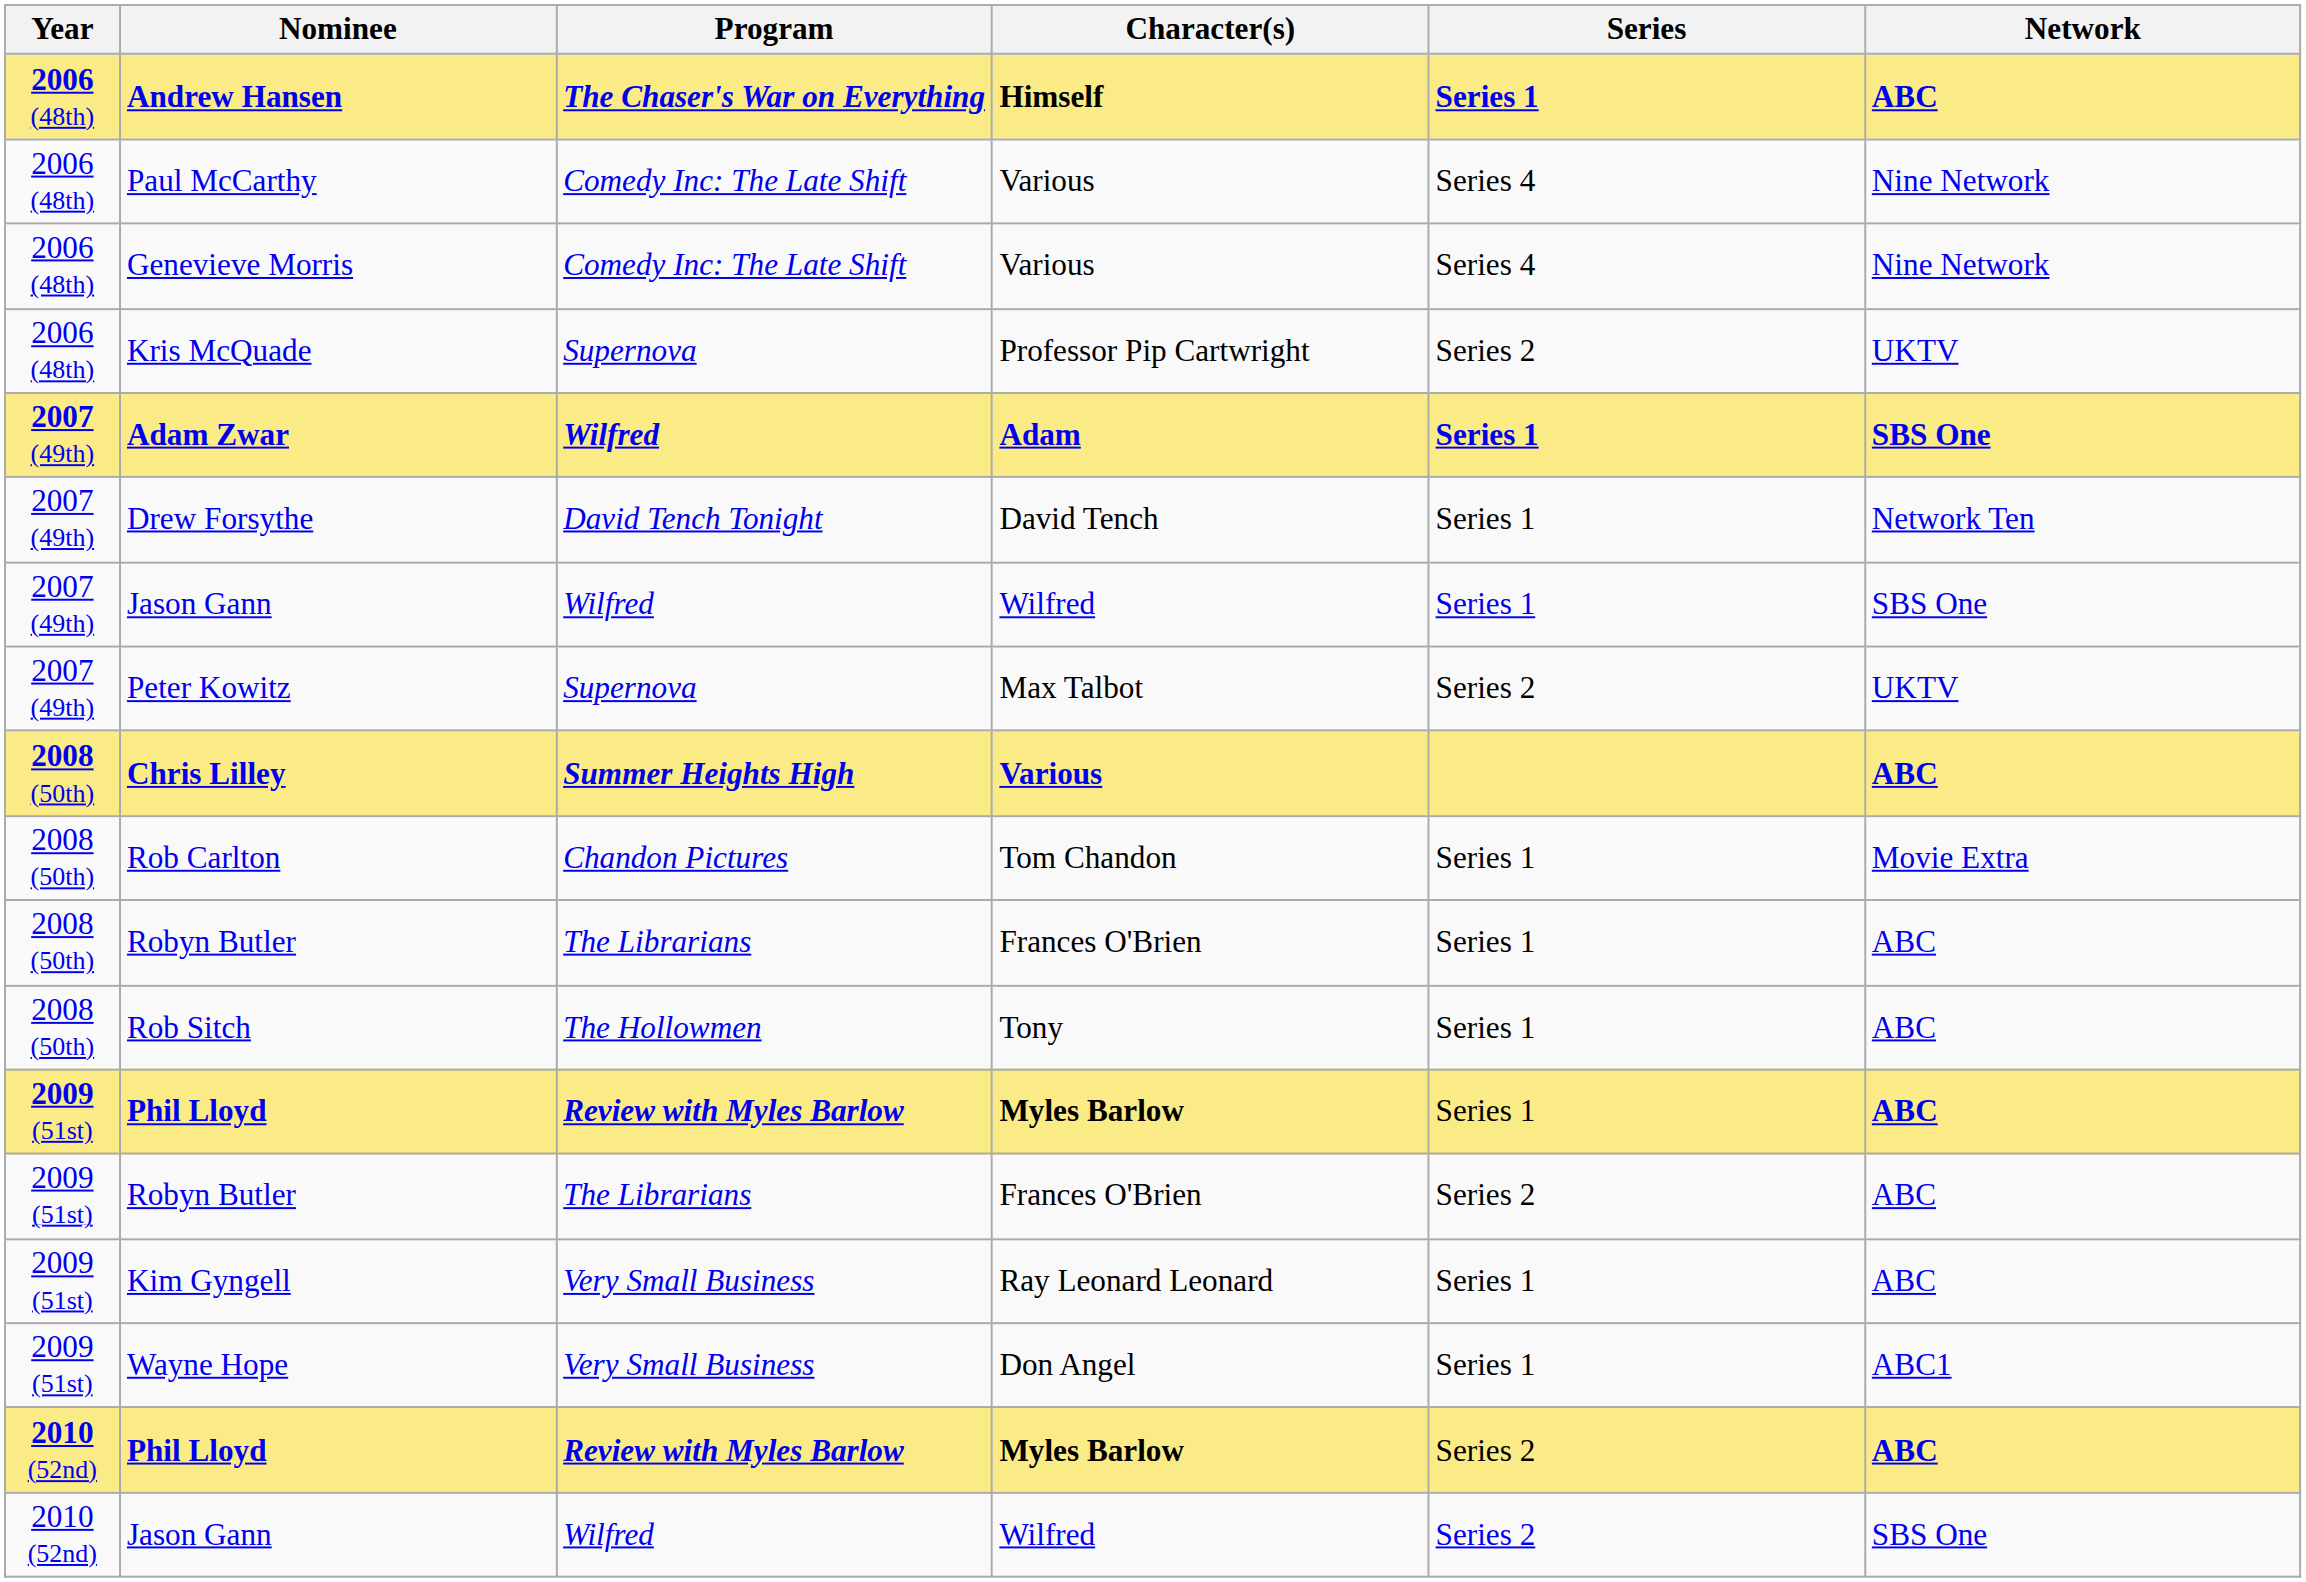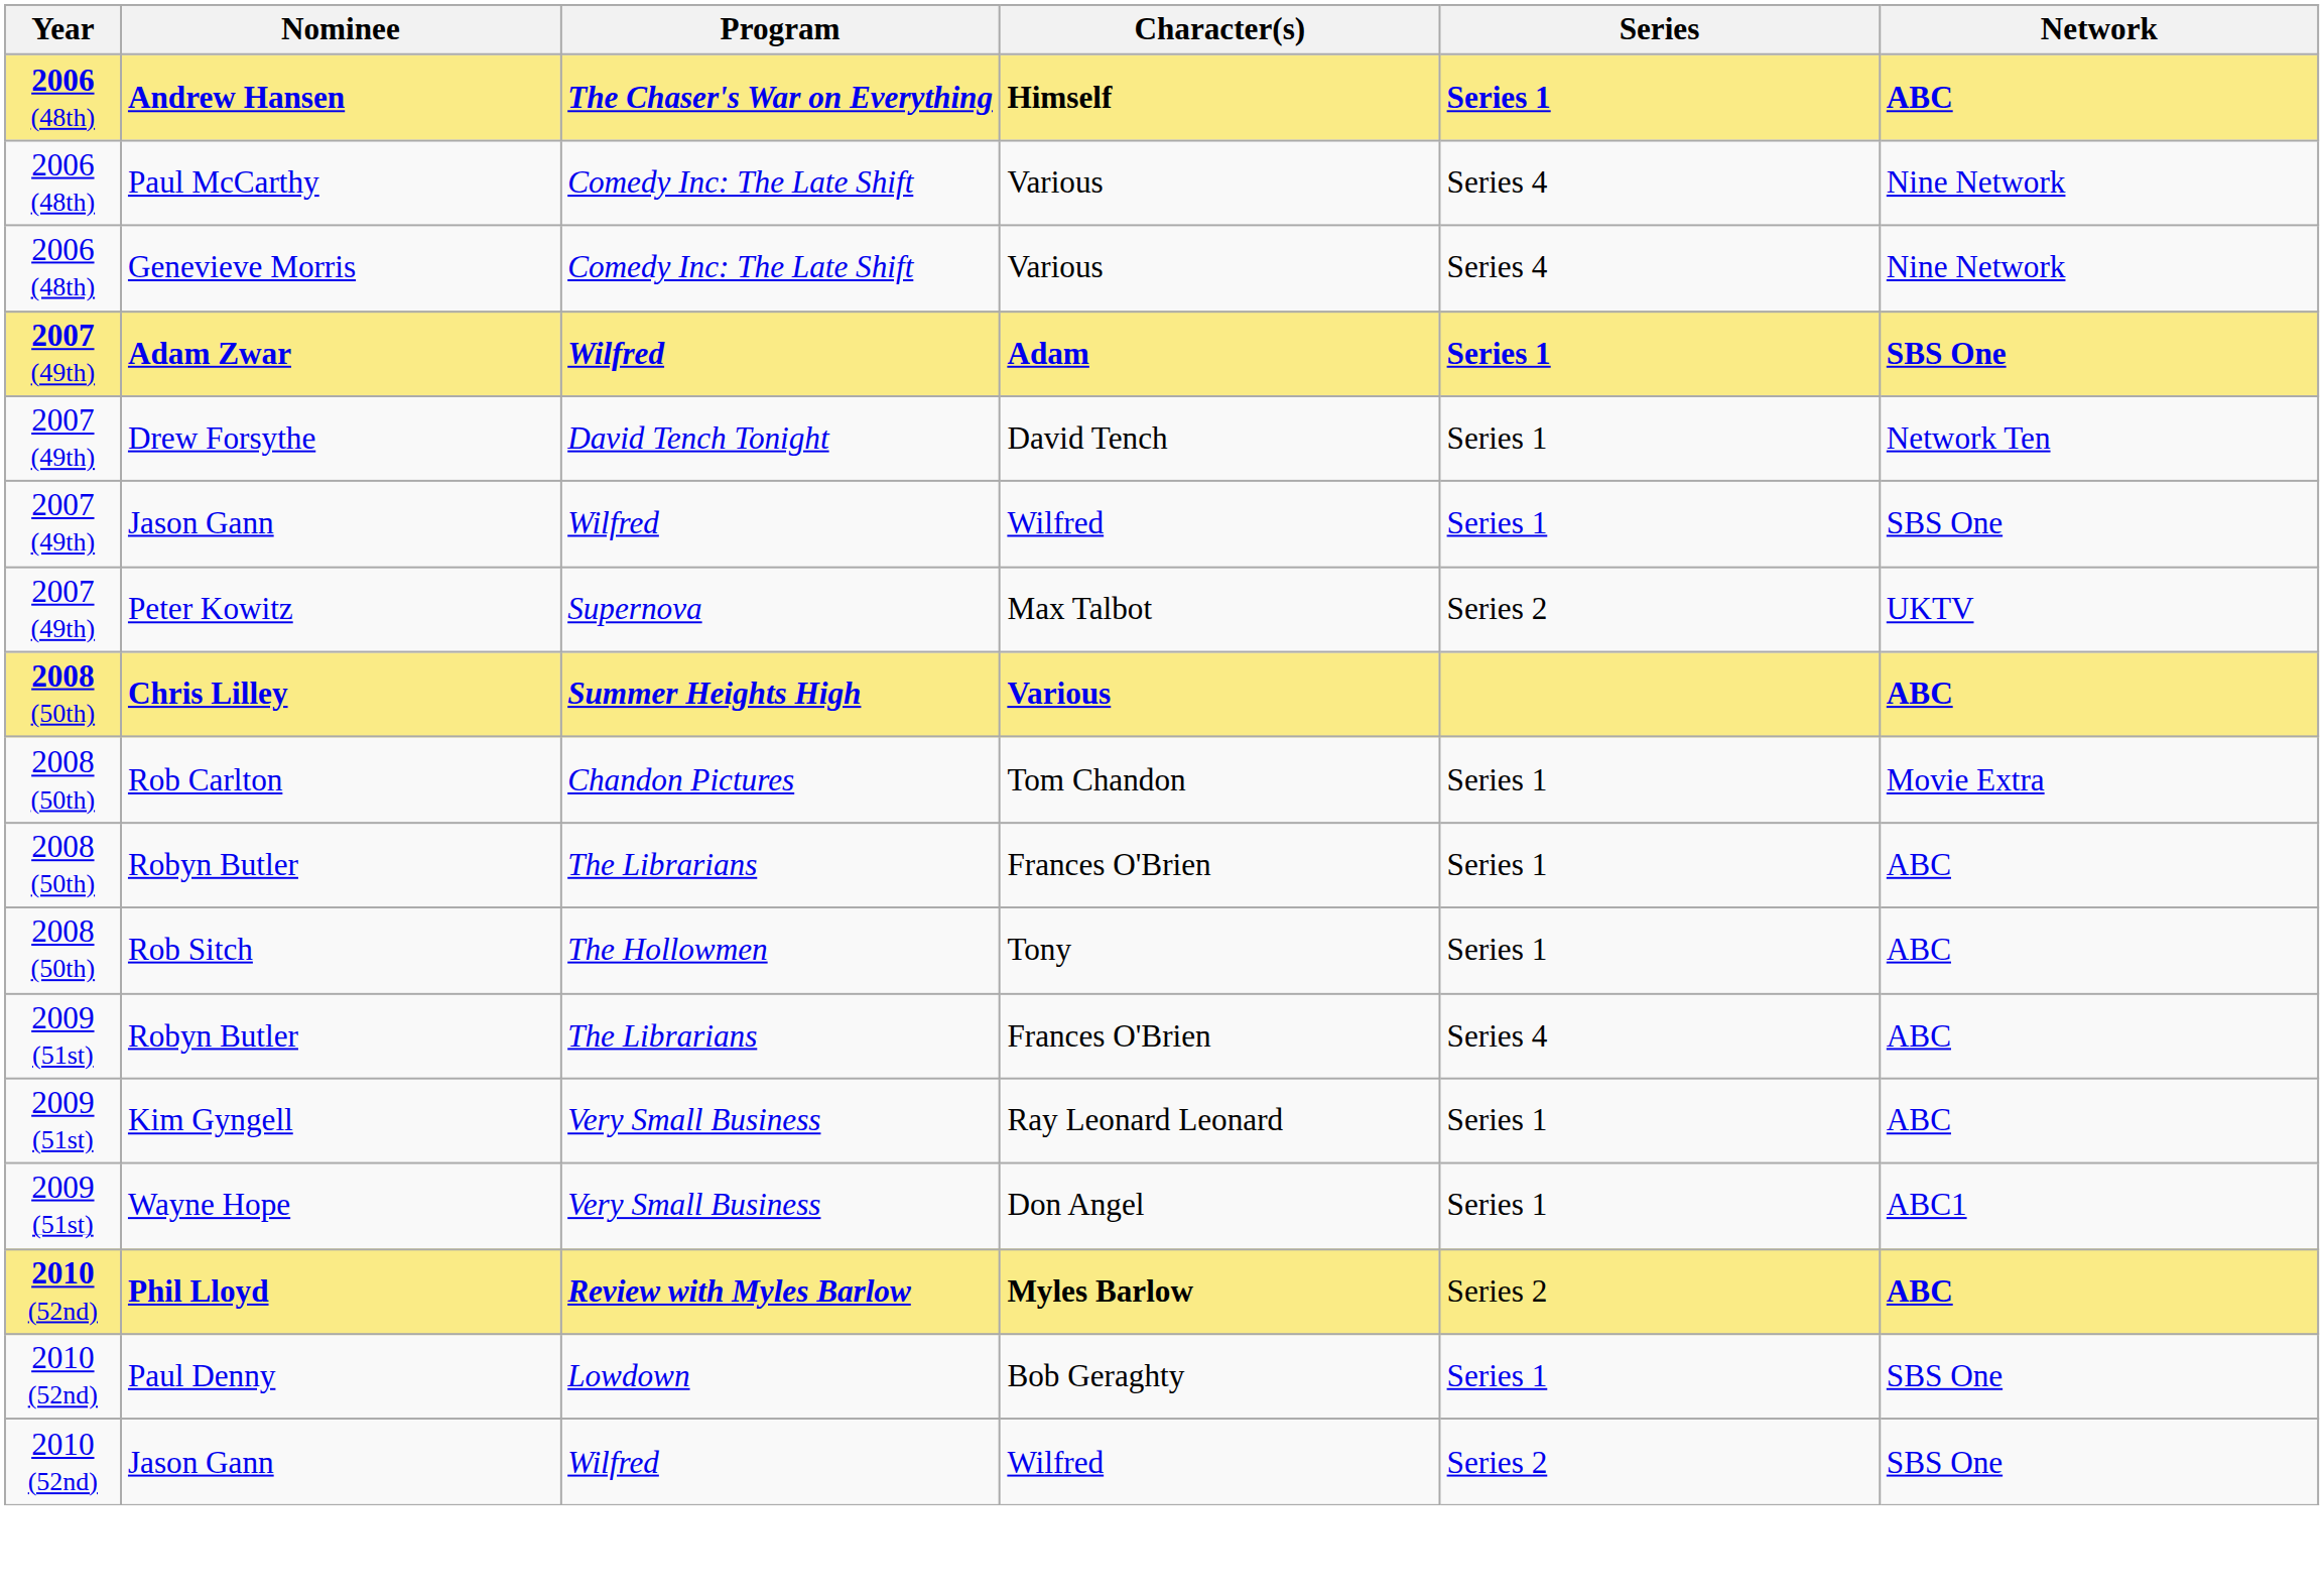 <table class="sortable wikitable">
 <tr>
 <th width="5%">Year</th>
 <th width="19%">Nominee</th>
 <th width="19%">Program</th>
 <th width="19%">Character(s)</th>
 <th width="19%">Series</th>
 <th width="19%">Network</th>
 </tr>
 <tr style="background:#FAEB86">
 <td align="center"><strong><a href='#'>2006</a></strong><br><small><a href='#'>(48th)</a></small></td>
 <td><strong><a href='#'>Andrew Hansen</a></strong></td>
 <td><strong><em><a href='#'>The Chaser's War on Everything</a></em></strong></td>
 <td><strong>Himself</strong></td>
 <td><strong><a href='#'>Series 1</a></strong></td>
 <td><strong><a href='#'>ABC</a></strong></td>
 </tr>
 <tr>
 <td align="center"><a href='#'>2006</a><br><small><a href='#'>(48th)</a></small></td>
 <td><a href='#'>Paul McCarthy</a></td>
 <td><em><a href='#'>Comedy Inc: The Late Shift</a></em></td>
 <td>Various</td>
 <td>Series 4</td>
 <td><a href='#'>Nine Network</a></td>
 </tr>
 <tr>
 <td align="center"><a href='#'>2006</a><br><small><a href='#'>(48th)</a></small></td>
 <td><a href='#'>Genevieve Morris</a></td>
 <td><em><a href='#'>Comedy Inc: The Late Shift</a></em></td>
 <td>Various</td>
 <td>Series 4</td>
 <td><a href='#'>Nine Network</a></td>
-</tr>
-<tr>
-<td align="center"><a href='#'>2006</a><br><small><a href='#'>(48th)</a></small></td>
-<td><a href='#'>Kris McQuade</a></td>
-<td><em><a href='#'>Supernova</a></em></td>
-<td>Professor Pip Cartwright</td>
-<td>Series 2</td>
-<td><a href='#'>UKTV</a></td>
 </tr>
 <tr style="background:#FAEB86">
 <td align="center"><strong><a href='#'>2007</a></strong><br><small><a href='#'>(49th)</a></small></td>
 <td><strong><a href='#'>Adam Zwar</a></strong></td>
 <td><strong><em><a href='#'>Wilfred</a></em></strong></td>
 <td><strong><a href='#'>Adam</a></strong></td>
 <td><strong><a href='#'>Series 1</a></strong></td>
 <td><strong><a href='#'>SBS One</a></strong></td>
 </tr>
 <tr>
 <td align="center"><a href='#'>2007</a><br><small><a href='#'>(49th)</a></small></td>
 <td><a href='#'>Drew Forsythe</a></td>
 <td><em><a href='#'>David Tench Tonight</a></em></td>
 <td>David Tench</td>
 <td>Series 1</td>
 <td><a href='#'>Network Ten</a></td>
 </tr>
 <tr>
 <td align="center"><a href='#'>2007</a><br><small><a href='#'>(49th)</a></small></td>
 <td><a href='#'>Jason Gann</a></td>
 <td><em><a href='#'>Wilfred</a></em></td>
 <td><a href='#'>Wilfred</a></td>
 <td><a href='#'>Series 1</a></td>
 <td><a href='#'>SBS One</a></td>
 </tr>
 <tr>
 <td align="center"><a href='#'>2007</a><br><small><a href='#'>(49th)</a></small></td>
 <td><a href='#'>Peter Kowitz</a></td>
 <td><em><a href='#'>Supernova</a></em></td>
 <td>Max Talbot</td>
 <td>Series 2</td>
 <td><a href='#'>UKTV</a></td>
 </tr>
 <tr style="background:#FAEB86">
 <td align="center"><strong><a href='#'>2008</a></strong><br><small><a href='#'>(50th)</a></small></td>
 <td><strong><a href='#'>Chris Lilley</a></strong></td>
 <td><strong><em><a href='#'>Summer Heights High</a></em></strong></td>
 <td><strong><a href='#'>Various</a></strong></td>
 <td></td>
 <td><strong><a href='#'>ABC</a></strong></td>
 </tr>
 <tr>
 <td align="center"><a href='#'>2008</a><br><small><a href='#'>(50th)</a></small></td>
 <td><a href='#'>Rob Carlton</a></td>
 <td><em><a href='#'>Chandon Pictures</a></em></td>
 <td>Tom Chandon</td>
 <td>Series 1</td>
 <td><a href='#'>Movie Extra</a></td>
 </tr>
 <tr>
 <td align="center"><a href='#'>2008</a><br><small><a href='#'>(50th)</a></small></td>
 <td><a href='#'>Robyn Butler</a></td>
 <td><em><a href='#'>The Librarians</a></em></td>
 <td>Frances O'Brien</td>
 <td>Series 1</td>
 <td><a href='#'>ABC</a></td>
 </tr>
 <tr>
 <td align="center"><a href='#'>2008</a><br><small><a href='#'>(50th)</a></small></td>
 <td><a href='#'>Rob Sitch</a></td>
 <td><em><a href='#'>The Hollowmen</a></em></td>
 <td>Tony</td>
 <td>Series 1</td>
 <td><a href='#'>ABC</a></td>
 </tr>
-<tr style="background:#FAEB86">
-<td align="center"><strong><a href='#'>2009</a></strong><br><small><a href='#'>(51st)</a></small></td>
-<td><strong><a href='#'>Phil Lloyd</a></strong></td>
-<td><strong><em><a href='#'>Review with Myles Barlow</a></em></strong></td>
-<td><strong>Myles Barlow</strong></td>
-<td>Series 1</td>
-<td><strong><a href='#'>ABC</a></strong></td>
-</tr>
 <tr>
 <td align="center"><a href='#'>2009</a><br><small><a href='#'>(51st)</a></small></td>
 <td><a href='#'>Robyn Butler</a></td>
 <td><em><a href='#'>The Librarians</a></em></td>
 <td>Frances O'Brien</td>
-<td>Series 2</td>
+<td>Series 4</td>
 <td><a href='#'>ABC</a></td>
 </tr>
 <tr>
 <td align="center"><a href='#'>2009</a><br><small><a href='#'>(51st)</a></small></td>
 <td><a href='#'>Kim Gyngell</a></td>
 <td><em><a href='#'>Very Small Business</a></em></td>
 <td>Ray Leonard Leonard</td>
 <td>Series 1</td>
 <td><a href='#'>ABC</a></td>
 </tr>
 <tr>
 <td align="center"><a href='#'>2009</a><br><small><a href='#'>(51st)</a></small></td>
 <td><a href='#'>Wayne Hope</a></td>
 <td><em><a href='#'>Very Small Business</a></em></td>
 <td>Don Angel</td>
 <td>Series 1</td>
 <td><a href='#'>ABC1</a></td>
 </tr>
 <tr style="background:#FAEB86">
 <td align="center"><strong><a href='#'>2010</a></strong><br><small><a href='#'>(52nd)</a></small></td>
 <td><strong><a href='#'>Phil Lloyd</a></strong></td>
 <td><strong><em><a href='#'>Review with Myles Barlow</a></em></strong></td>
 <td><strong>Myles Barlow</strong></td>
 <td>Series 2</td>
 <td><strong><a href='#'>ABC</a></strong></td>
 </tr>
 <tr>
 <td align="center"><a href='#'>2010</a><br><small><a href='#'>(52nd)</a></small></td>
+<td><a href='#'>Paul Denny</a></td>
+<td><em><a href='#'>Lowdown</a></em></td>
+<td>Bob Geraghty</td>
+<td><a href='#'>Series 1</a></td>
+<td><a href='#'>SBS One</a></td>
+</tr>
+<tr>
+<td align="center"><a href='#'>2010</a><br><small><a href='#'>(52nd)</a></small></td>
 <td><a href='#'>Jason Gann</a></td>
 <td><em><a href='#'>Wilfred</a></em></td>
 <td><a href='#'>Wilfred</a></td>
 <td><a href='#'>Series 2</a></td>
 <td><a href='#'>SBS One</a></td>
 </tr>
 </table>
